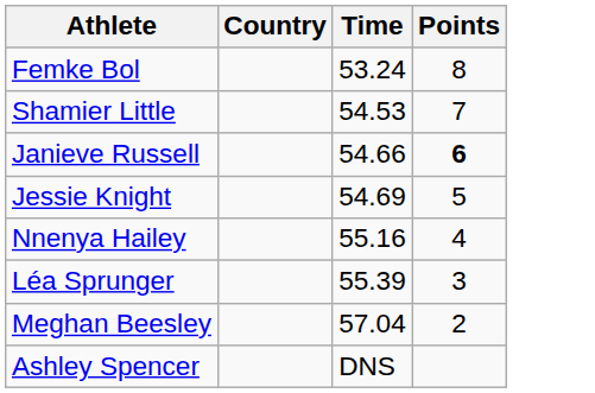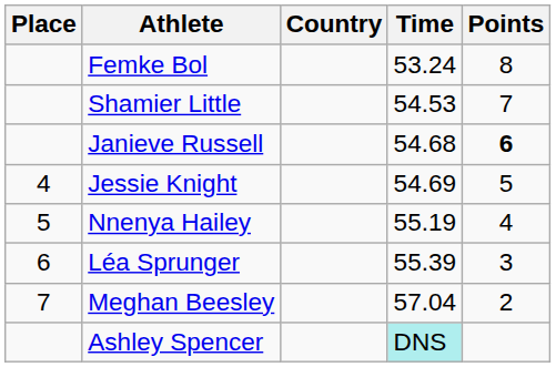 <table class="wikitable">
 <tr>
+<th>Place</th>
 <th>Athlete</th>
 <th>Country</th>
 <th>Time</th>
 <th>Points</th>
 </tr>
 <tr>
+<td align=center></td>
 <td><a href='#'>Femke Bol</a></td>
 <td></td>
 <td>53.24</td>
 <td align=center>8</td>
 </tr>
 <tr>
+<td align=center></td>
 <td><a href='#'>Shamier Little</a></td>
 <td></td>
 <td>54.53</td>
 <td align=center>7</td>
 </tr>
 <tr>
+<td align=center></td>
 <td><a href='#'>Janieve Russell</a></td>
 <td></td>
-<td>54.66</td>
+<td>54.68</td>
 <td align=center><strong>6</strong></td>
 </tr>
 <tr>
+<td align=center>4</td>
 <td><a href='#'>Jessie Knight</a></td>
 <td></td>
 <td>54.69</td>
 <td align=center>5</td>
 </tr>
 <tr>
+<td align=center>5</td>
 <td><a href='#'>Nnenya Hailey</a></td>
 <td></td>
-<td>55.16</td>
+<td>55.19</td>
 <td align=center>4</td>
 </tr>
 <tr>
+<td align=center>6</td>
 <td><a href='#'>Léa Sprunger</a></td>
 <td></td>
 <td>55.39</td>
 <td align=center>3</td>
 </tr>
 <tr>
+<td align=center>7</td>
 <td><a href='#'>Meghan Beesley</a></td>
 <td></td>
 <td>57.04</td>
 <td align=center>2</td>
 </tr>
 <tr>
+<td align=center></td>
 <td><a href='#'>Ashley Spencer</a></td>
 <td></td>
-<td>DNS</td>
+<td style="background: paleturquoise;">DNS</td>
 <td align=center></td>
 </tr>
 </table>
